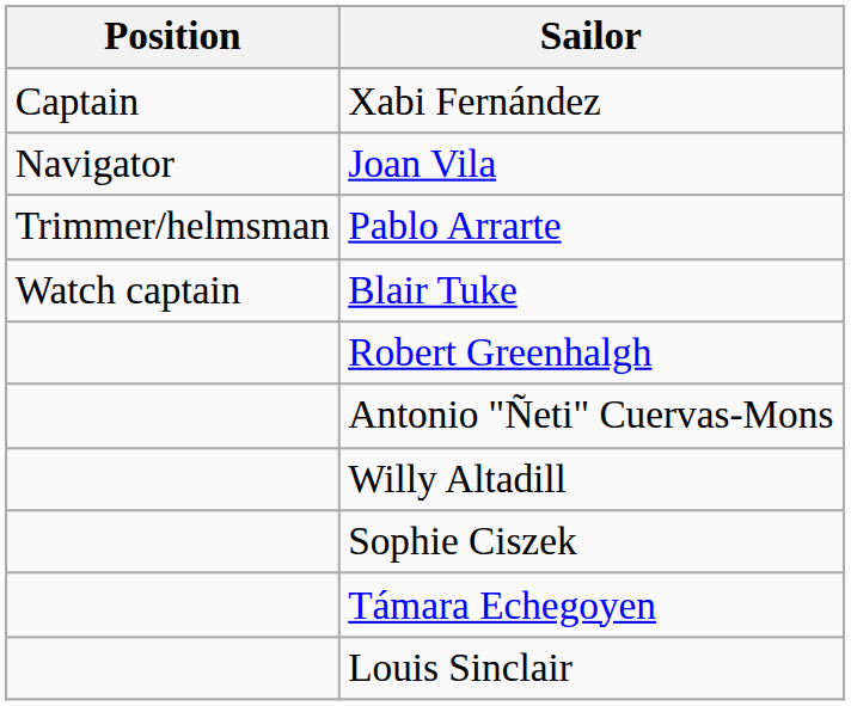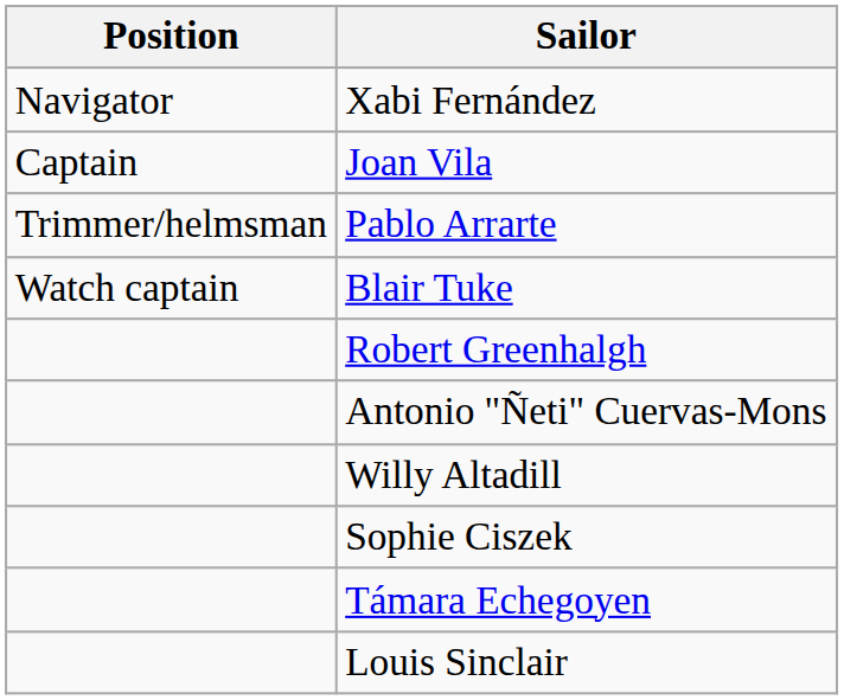 <table class="wikitable">
 <tr>
 <th>Position</th>
 <th>Sailor</th>
 </tr>
 <tr>
-<td>Captain</td>
+<td>Navigator</td>
 <td>Xabi Fernández</td>
 </tr>
 <tr>
-<td>Navigator</td>
+<td>Captain</td>
 <td><a href='#'>Joan Vila</a></td>
 </tr>
 <tr>
 <td>Trimmer/helmsman</td>
 <td><a href='#'>Pablo Arrarte</a></td>
 </tr>
 <tr>
 <td>Watch captain</td>
 <td><a href='#'>Blair Tuke</a></td>
 </tr>
 <tr>
 <td></td>
 <td><a href='#'>Robert Greenhalgh</a></td>
 </tr>
 <tr>
 <td></td>
 <td>Antonio "Ñeti" Cuervas-Mons</td>
 </tr>
 <tr>
 <td></td>
 <td>Willy Altadill</td>
 </tr>
 <tr>
 <td></td>
 <td>Sophie Ciszek</td>
 </tr>
 <tr>
 <td></td>
 <td><a href='#'>Támara Echegoyen</a></td>
 </tr>
 <tr>
 <td></td>
 <td>Louis Sinclair</td>
 </tr>
 </table>
